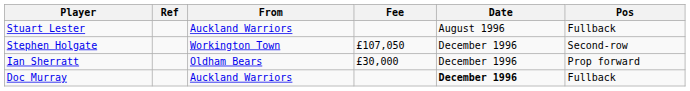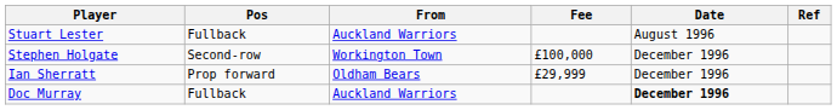 <table class="wikitable" style="text-align:center; width:70%; text-align:left">
 <tr>
 <th><strong>Player</strong></th>
-<th><strong>Ref</strong></th>
+<th><strong>Pos</strong></th>
 <th><strong>From</strong></th>
 <th><strong>Fee</strong></th>
 <th><strong>Date</strong></th>
-<th><strong>Pos</strong></th>
+<th><strong>Ref</strong></th>
 </tr>
 <tr --->
 <td><a href='#'>Stuart Lester</a></td>
-<td></td>
+<td>Fullback</td>
 <td><a href='#'>Auckland Warriors</a></td>
 <td></td>
 <td>August 1996</td>
-<td>Fullback</td>
+<td></td>
 </tr>
 <tr --->
 <td><a href='#'>Stephen Holgate</a></td>
+<td>Second-row</td>
+<td><a href='#'>Workington Town</a></td>
+<td>£100,000</td>
+<td>December 1996</td>
 <td></td>
-<td><a href='#'>Workington Town</a></td>
-<td>£107,050</td>
-<td>December 1996</td>
-<td>Second-row</td>
 </tr>
 <tr --->
 <td><a href='#'>Ian Sherratt</a></td>
+<td>Prop forward</td>
+<td><a href='#'>Oldham Bears</a></td>
+<td>£29,999</td>
+<td>December 1996</td>
 <td></td>
-<td><a href='#'>Oldham Bears</a></td>
-<td>£30,000</td>
-<td>December 1996</td>
-<td>Prop forward</td>
 </tr>
 <tr --->
 <td><a href='#'>Doc Murray</a></td>
-<td></td>
+<td>Fullback</td>
 <td><a href='#'>Auckland Warriors</a></td>
 <td></td>
 <td><strong>December 1996</strong></td>
-<td>Fullback</td>
+<td></td>
 </tr>
 </table>
